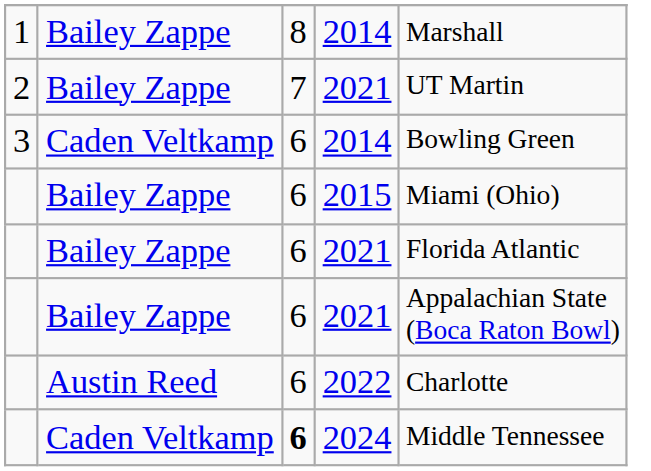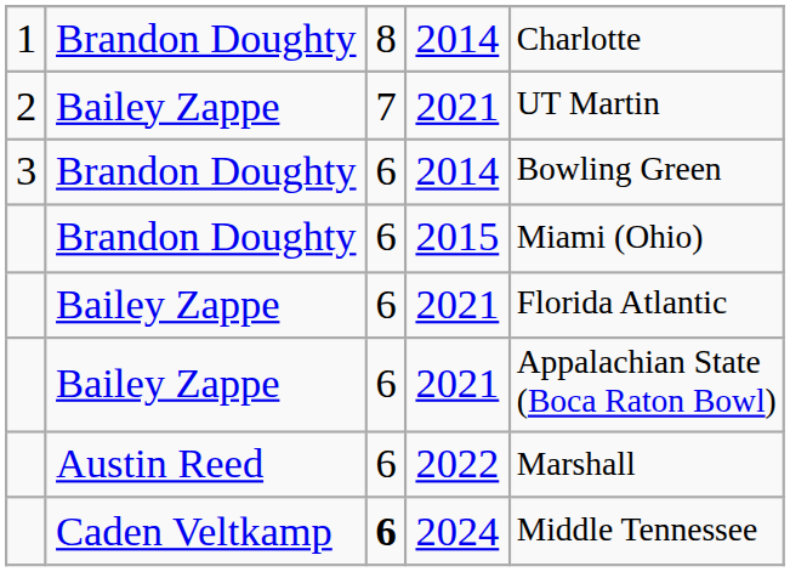 <table class="wikitable">
 <tr>
 </tr>
 <tr>
 <td>1</td>
-<td><a href='#'>Bailey Zappe</a></td>
+<td><a href='#'>Brandon Doughty</a></td>
 <td><abbr>8</abbr></td>
 <td><a href='#'>2014</a></td>
-<td style="font-size:80%;">Marshall</td>
+<td style="font-size:80%;">Charlotte</td>
 </tr>
 <tr>
 <td>2</td>
 <td><a href='#'>Bailey Zappe</a></td>
 <td><abbr>7</abbr></td>
 <td><a href='#'>2021</a></td>
 <td style="font-size:80%;">UT Martin</td>
 </tr>
 <tr>
 <td>3</td>
-<td><a href='#'>Caden Veltkamp</a></td>
+<td><a href='#'>Brandon Doughty</a></td>
 <td><abbr>6</abbr></td>
 <td><a href='#'>2014</a></td>
 <td style="font-size:80%;">Bowling Green</td>
 </tr>
 <tr>
 <td></td>
-<td><a href='#'>Bailey Zappe</a></td>
+<td><a href='#'>Brandon Doughty</a></td>
 <td><abbr>6</abbr></td>
 <td><a href='#'>2015</a></td>
 <td style="font-size:80%;">Miami (Ohio)</td>
 </tr>
 <tr>
 <td></td>
 <td><a href='#'>Bailey Zappe</a></td>
 <td><abbr>6</abbr></td>
 <td><a href='#'>2021</a></td>
 <td style="font-size:80%;">Florida Atlantic</td>
 </tr>
 <tr>
 <td></td>
 <td><a href='#'>Bailey Zappe</a></td>
 <td><abbr>6</abbr></td>
 <td><a href='#'>2021</a></td>
 <td style="font-size:80%;">Appalachian State<br>(<a href='#'>Boca Raton Bowl</a>)</td>
 </tr>
 <tr>
 <td></td>
 <td><a href='#'>Austin Reed</a></td>
 <td><abbr>6</abbr></td>
 <td><a href='#'>2022</a></td>
-<td style="font-size:80%;">Charlotte</td>
+<td style="font-size:80%;">Marshall</td>
 </tr>
 <tr>
 <td></td>
 <td><a href='#'>Caden Veltkamp</a></td>
 <td><strong><abbr>6</abbr></strong></td>
 <td><a href='#'>2024</a></td>
 <td style="font-size:80%;">Middle Tennessee</td>
 </tr>
 </table>
